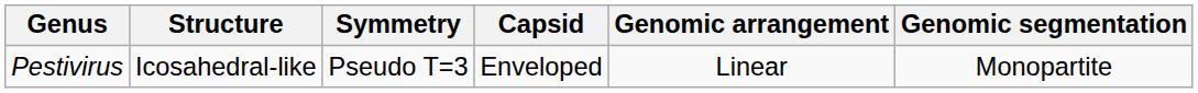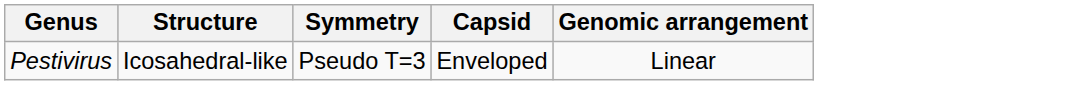 <table class="wikitable sortable" style="text-align:center">
 <tr>
 <th>Genus</th>
 <th>Structure</th>
 <th>Symmetry</th>
 <th>Capsid</th>
 <th>Genomic arrangement</th>
-<th>Genomic segmentation</th>
 </tr>
 <tr>
 <td><em>Pestivirus</em></td>
 <td>Icosahedral-like</td>
 <td>Pseudo T=3</td>
 <td>Enveloped</td>
 <td>Linear</td>
-<td>Monopartite</td>
 </tr>
 </table>
